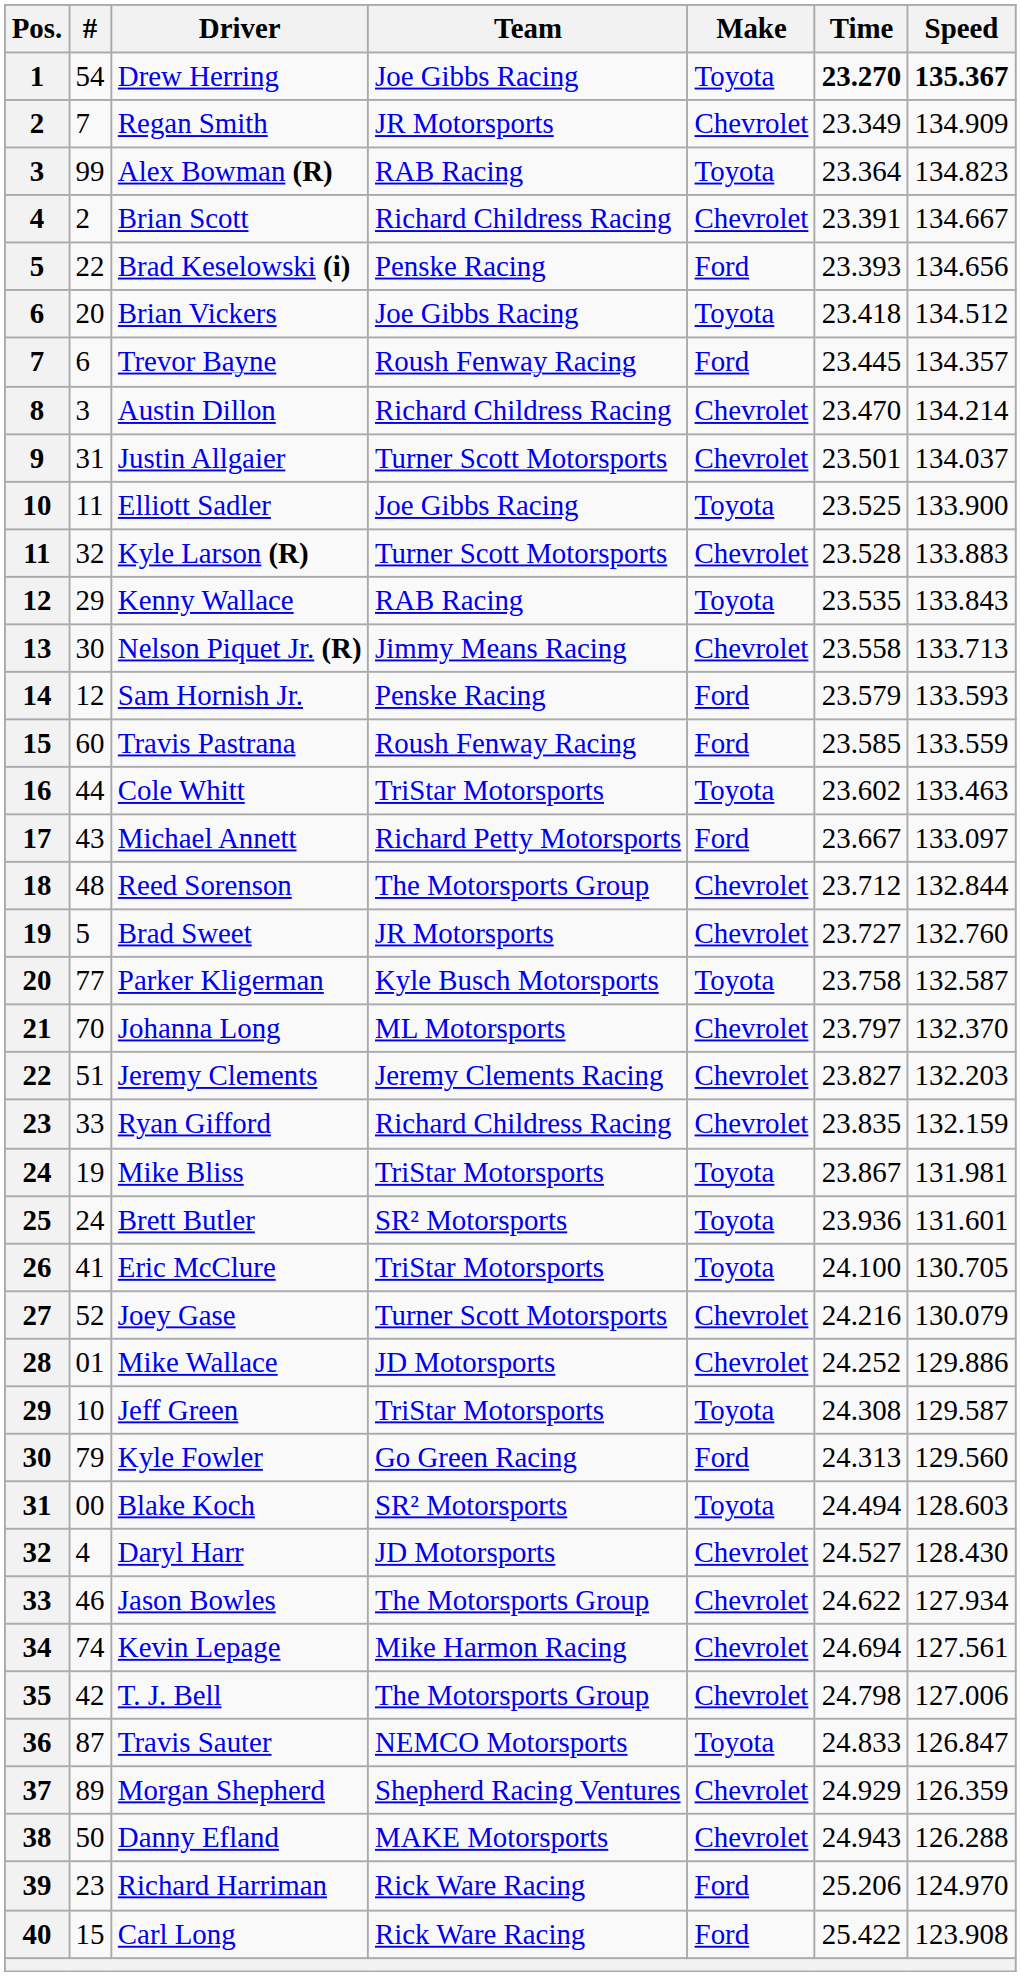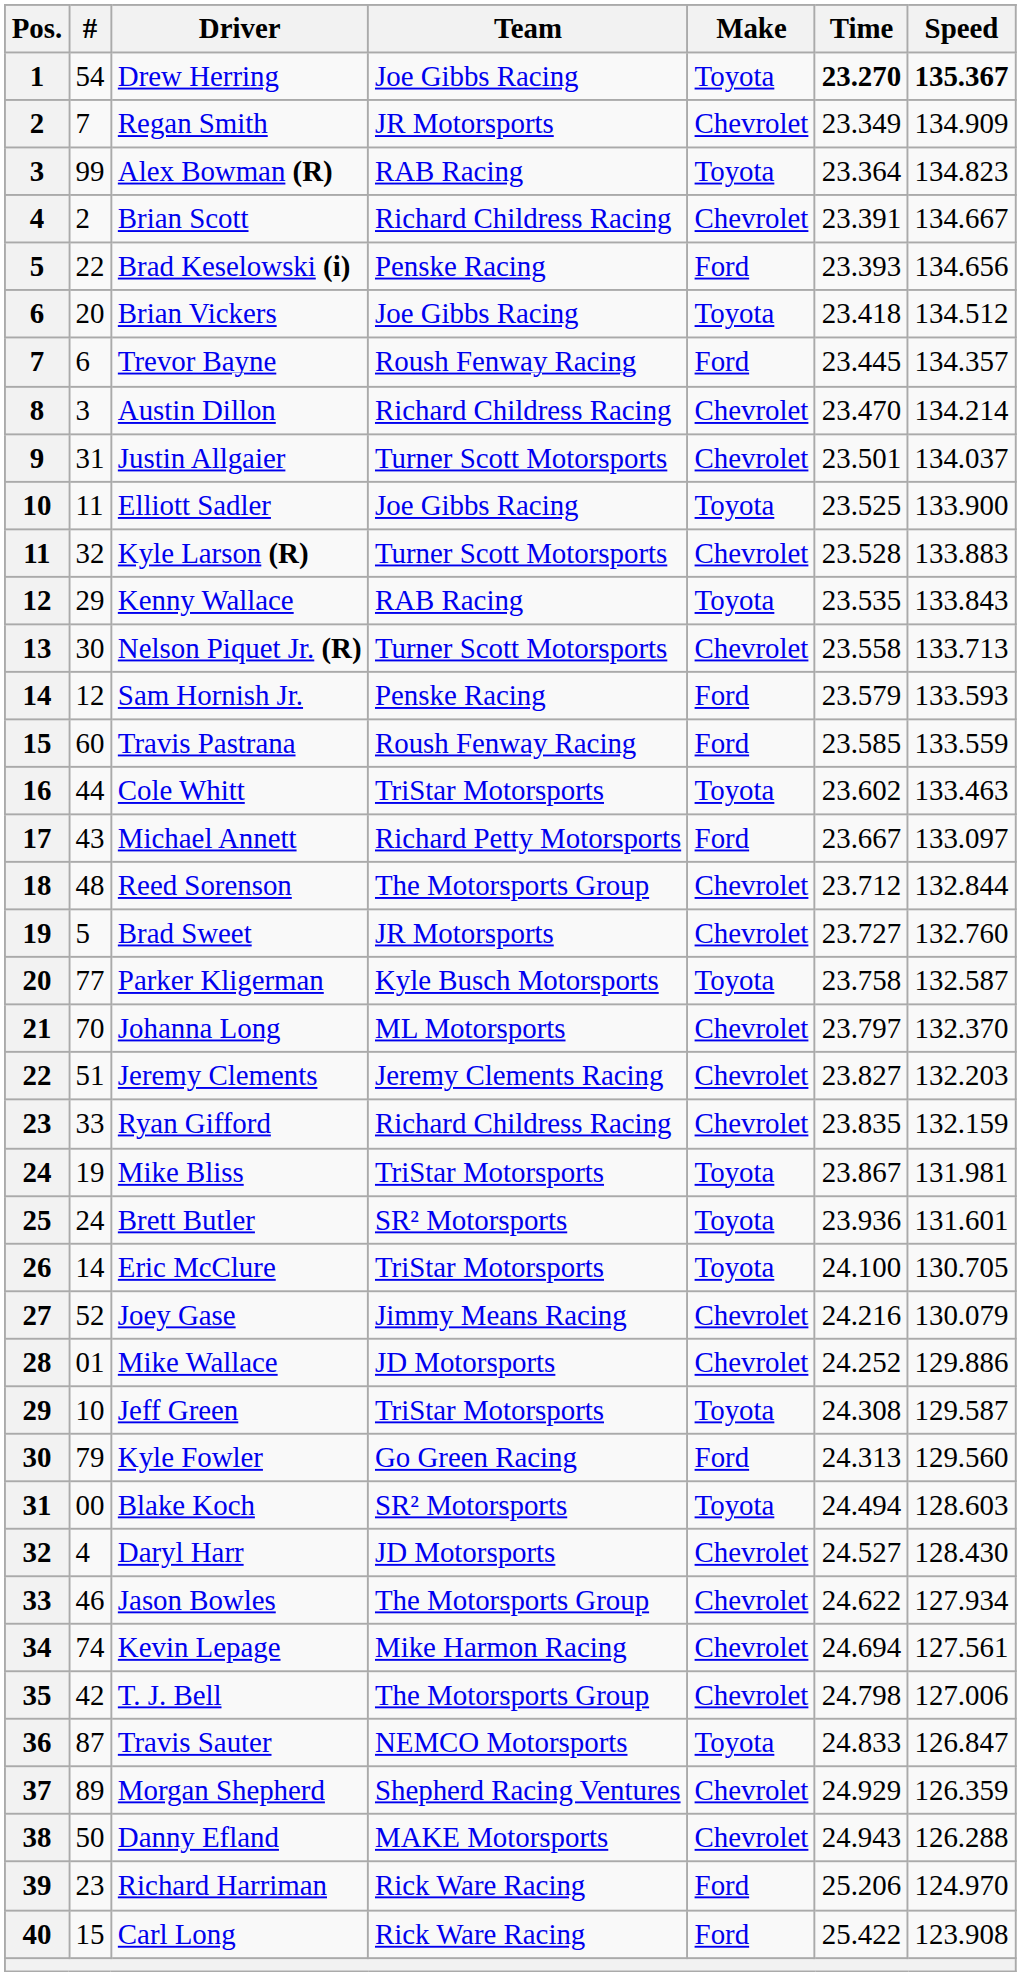 <table class="wikitable" style="font-size:95%">
 <tr>
 <th>Pos.</th>
 <th>#</th>
 <th>Driver</th>
 <th>Team</th>
 <th>Make</th>
 <th>Time</th>
 <th>Speed</th>
 </tr>
 <tr>
 <th>1</th>
 <td>54</td>
 <td><a href='#'>Drew Herring</a></td>
 <td><a href='#'>Joe Gibbs Racing</a></td>
 <td><a href='#'>Toyota</a></td>
 <td><strong>23.270</strong></td>
 <td><strong>135.367</strong></td>
 </tr>
 <tr>
 <th>2</th>
 <td>7</td>
 <td><a href='#'>Regan Smith</a></td>
 <td><a href='#'>JR Motorsports</a></td>
 <td><a href='#'>Chevrolet</a></td>
 <td>23.349</td>
 <td>134.909</td>
 </tr>
 <tr>
 <th>3</th>
 <td>99</td>
 <td><a href='#'>Alex Bowman</a> <strong>(R)</strong></td>
 <td><a href='#'>RAB Racing</a></td>
 <td><a href='#'>Toyota</a></td>
 <td>23.364</td>
 <td>134.823</td>
 </tr>
 <tr>
 <th>4</th>
 <td>2</td>
 <td><a href='#'>Brian Scott</a></td>
 <td><a href='#'>Richard Childress Racing</a></td>
 <td><a href='#'>Chevrolet</a></td>
 <td>23.391</td>
 <td>134.667</td>
 </tr>
 <tr>
 <th>5</th>
 <td>22</td>
 <td><a href='#'>Brad Keselowski</a> <strong>(i)</strong></td>
 <td><a href='#'>Penske Racing</a></td>
 <td><a href='#'>Ford</a></td>
 <td>23.393</td>
 <td>134.656</td>
 </tr>
 <tr>
 <th>6</th>
 <td>20</td>
 <td><a href='#'>Brian Vickers</a></td>
 <td><a href='#'>Joe Gibbs Racing</a></td>
 <td><a href='#'>Toyota</a></td>
 <td>23.418</td>
 <td>134.512</td>
 </tr>
 <tr>
 <th>7</th>
 <td>6</td>
 <td><a href='#'>Trevor Bayne</a></td>
 <td><a href='#'>Roush Fenway Racing</a></td>
 <td><a href='#'>Ford</a></td>
 <td>23.445</td>
 <td>134.357</td>
 </tr>
 <tr>
 <th>8</th>
 <td>3</td>
 <td><a href='#'>Austin Dillon</a></td>
 <td><a href='#'>Richard Childress Racing</a></td>
 <td><a href='#'>Chevrolet</a></td>
 <td>23.470</td>
 <td>134.214</td>
 </tr>
 <tr>
 <th>9</th>
 <td>31</td>
 <td><a href='#'>Justin Allgaier</a></td>
 <td><a href='#'>Turner Scott Motorsports</a></td>
 <td><a href='#'>Chevrolet</a></td>
 <td>23.501</td>
 <td>134.037</td>
 </tr>
 <tr>
 <th>10</th>
 <td>11</td>
 <td><a href='#'>Elliott Sadler</a></td>
 <td><a href='#'>Joe Gibbs Racing</a></td>
 <td><a href='#'>Toyota</a></td>
 <td>23.525</td>
 <td>133.900</td>
 </tr>
 <tr>
 <th>11</th>
 <td>32</td>
 <td><a href='#'>Kyle Larson</a> <strong>(R)</strong></td>
 <td><a href='#'>Turner Scott Motorsports</a></td>
 <td><a href='#'>Chevrolet</a></td>
 <td>23.528</td>
 <td>133.883</td>
 </tr>
 <tr>
 <th>12</th>
 <td>29</td>
 <td><a href='#'>Kenny Wallace</a></td>
 <td><a href='#'>RAB Racing</a></td>
 <td><a href='#'>Toyota</a></td>
 <td>23.535</td>
 <td>133.843</td>
 </tr>
 <tr>
 <th>13</th>
 <td>30</td>
 <td><a href='#'>Nelson Piquet Jr.</a> <strong>(R)</strong></td>
-<td><a href='#'>Jimmy Means Racing</a></td>
+<td><a href='#'>Turner Scott Motorsports</a></td>
 <td><a href='#'>Chevrolet</a></td>
 <td>23.558</td>
 <td>133.713</td>
 </tr>
 <tr>
 <th>14</th>
 <td>12</td>
 <td><a href='#'>Sam Hornish Jr.</a></td>
 <td><a href='#'>Penske Racing</a></td>
 <td><a href='#'>Ford</a></td>
 <td>23.579</td>
 <td>133.593</td>
 </tr>
 <tr>
 <th>15</th>
 <td>60</td>
 <td><a href='#'>Travis Pastrana</a></td>
 <td><a href='#'>Roush Fenway Racing</a></td>
 <td><a href='#'>Ford</a></td>
 <td>23.585</td>
 <td>133.559</td>
 </tr>
 <tr>
 <th>16</th>
 <td>44</td>
 <td><a href='#'>Cole Whitt</a></td>
 <td><a href='#'>TriStar Motorsports</a></td>
 <td><a href='#'>Toyota</a></td>
 <td>23.602</td>
 <td>133.463</td>
 </tr>
 <tr>
 <th>17</th>
 <td>43</td>
 <td><a href='#'>Michael Annett</a></td>
 <td><a href='#'>Richard Petty Motorsports</a></td>
 <td><a href='#'>Ford</a></td>
 <td>23.667</td>
 <td>133.097</td>
 </tr>
 <tr>
 <th>18</th>
 <td>48</td>
 <td><a href='#'>Reed Sorenson</a></td>
 <td><a href='#'>The Motorsports Group</a></td>
 <td><a href='#'>Chevrolet</a></td>
 <td>23.712</td>
 <td>132.844</td>
 </tr>
 <tr>
 <th>19</th>
 <td>5</td>
 <td><a href='#'>Brad Sweet</a></td>
 <td><a href='#'>JR Motorsports</a></td>
 <td><a href='#'>Chevrolet</a></td>
 <td>23.727</td>
 <td>132.760</td>
 </tr>
 <tr>
 <th>20</th>
 <td>77</td>
 <td><a href='#'>Parker Kligerman</a></td>
 <td><a href='#'>Kyle Busch Motorsports</a></td>
 <td><a href='#'>Toyota</a></td>
 <td>23.758</td>
 <td>132.587</td>
 </tr>
 <tr>
 <th>21</th>
 <td>70</td>
 <td><a href='#'>Johanna Long</a></td>
 <td><a href='#'>ML Motorsports</a></td>
 <td><a href='#'>Chevrolet</a></td>
 <td>23.797</td>
 <td>132.370</td>
 </tr>
 <tr>
 <th>22</th>
 <td>51</td>
 <td><a href='#'>Jeremy Clements</a></td>
 <td><a href='#'>Jeremy Clements Racing</a></td>
 <td><a href='#'>Chevrolet</a></td>
 <td>23.827</td>
 <td>132.203</td>
 </tr>
 <tr>
 <th>23</th>
 <td>33</td>
 <td><a href='#'>Ryan Gifford</a></td>
 <td><a href='#'>Richard Childress Racing</a></td>
 <td><a href='#'>Chevrolet</a></td>
 <td>23.835</td>
 <td>132.159</td>
 </tr>
 <tr>
 <th>24</th>
 <td>19</td>
 <td><a href='#'>Mike Bliss</a></td>
 <td><a href='#'>TriStar Motorsports</a></td>
 <td><a href='#'>Toyota</a></td>
 <td>23.867</td>
 <td>131.981</td>
 </tr>
 <tr>
 <th>25</th>
 <td>24</td>
 <td><a href='#'>Brett Butler</a></td>
 <td><a href='#'>SR² Motorsports</a></td>
 <td><a href='#'>Toyota</a></td>
 <td>23.936</td>
 <td>131.601</td>
 </tr>
 <tr>
 <th>26</th>
-<td>41</td>
+<td>14</td>
 <td><a href='#'>Eric McClure</a></td>
 <td><a href='#'>TriStar Motorsports</a></td>
 <td><a href='#'>Toyota</a></td>
 <td>24.100</td>
 <td>130.705</td>
 </tr>
 <tr>
 <th>27</th>
 <td>52</td>
 <td><a href='#'>Joey Gase</a></td>
-<td><a href='#'>Turner Scott Motorsports</a></td>
+<td><a href='#'>Jimmy Means Racing</a></td>
 <td><a href='#'>Chevrolet</a></td>
 <td>24.216</td>
 <td>130.079</td>
 </tr>
 <tr>
 <th>28</th>
 <td>01</td>
 <td><a href='#'>Mike Wallace</a></td>
 <td><a href='#'>JD Motorsports</a></td>
 <td><a href='#'>Chevrolet</a></td>
 <td>24.252</td>
 <td>129.886</td>
 </tr>
 <tr>
 <th>29</th>
 <td>10</td>
 <td><a href='#'>Jeff Green</a></td>
 <td><a href='#'>TriStar Motorsports</a></td>
 <td><a href='#'>Toyota</a></td>
 <td>24.308</td>
 <td>129.587</td>
 </tr>
 <tr>
 <th>30</th>
 <td>79</td>
 <td><a href='#'>Kyle Fowler</a></td>
 <td><a href='#'>Go Green Racing</a></td>
 <td><a href='#'>Ford</a></td>
 <td>24.313</td>
 <td>129.560</td>
 </tr>
 <tr>
 <th>31</th>
 <td>00</td>
 <td><a href='#'>Blake Koch</a></td>
 <td><a href='#'>SR² Motorsports</a></td>
 <td><a href='#'>Toyota</a></td>
 <td>24.494</td>
 <td>128.603</td>
 </tr>
 <tr>
 <th>32</th>
 <td>4</td>
 <td><a href='#'>Daryl Harr</a></td>
 <td><a href='#'>JD Motorsports</a></td>
 <td><a href='#'>Chevrolet</a></td>
 <td>24.527</td>
 <td>128.430</td>
 </tr>
 <tr>
 <th>33</th>
 <td>46</td>
 <td><a href='#'>Jason Bowles</a></td>
 <td><a href='#'>The Motorsports Group</a></td>
 <td><a href='#'>Chevrolet</a></td>
 <td>24.622</td>
 <td>127.934</td>
 </tr>
 <tr>
 <th>34</th>
 <td>74</td>
 <td><a href='#'>Kevin Lepage</a></td>
 <td><a href='#'>Mike Harmon Racing</a></td>
 <td><a href='#'>Chevrolet</a></td>
 <td>24.694</td>
 <td>127.561</td>
 </tr>
 <tr>
 <th>35</th>
 <td>42</td>
 <td><a href='#'>T. J. Bell</a></td>
 <td><a href='#'>The Motorsports Group</a></td>
 <td><a href='#'>Chevrolet</a></td>
 <td>24.798</td>
 <td>127.006</td>
 </tr>
 <tr>
 <th>36</th>
 <td>87</td>
 <td><a href='#'>Travis Sauter</a></td>
 <td><a href='#'>NEMCO Motorsports</a></td>
 <td><a href='#'>Toyota</a></td>
 <td>24.833</td>
 <td>126.847</td>
 </tr>
 <tr>
 <th>37</th>
 <td>89</td>
 <td><a href='#'>Morgan Shepherd</a></td>
 <td><a href='#'>Shepherd Racing Ventures</a></td>
 <td><a href='#'>Chevrolet</a></td>
 <td>24.929</td>
 <td>126.359</td>
 </tr>
 <tr>
 <th>38</th>
 <td>50</td>
 <td><a href='#'>Danny Efland</a></td>
 <td><a href='#'>MAKE Motorsports</a></td>
 <td><a href='#'>Chevrolet</a></td>
 <td>24.943</td>
 <td>126.288</td>
 </tr>
 <tr>
 <th>39</th>
 <td>23</td>
 <td><a href='#'>Richard Harriman</a></td>
 <td><a href='#'>Rick Ware Racing</a></td>
 <td><a href='#'>Ford</a></td>
 <td>25.206</td>
 <td>124.970</td>
 </tr>
 <tr>
 <th>40</th>
 <td>15</td>
 <td><a href='#'>Carl Long</a></td>
 <td><a href='#'>Rick Ware Racing</a></td>
 <td><a href='#'>Ford</a></td>
 <td>25.422</td>
 <td>123.908</td>
 </tr>
 <tr>
 <th colspan="7"></th>
 </tr>
 </table>
